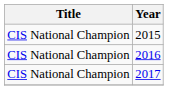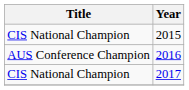 <table class="wikitable">
 <tr>
 <th>Title</th>
 <th>Year</th>
 </tr>
 <tr>
 <td><a href='#'>CIS</a> National Champion</td>
 <td>2015</td>
 </tr>
 <tr>
-<td><a href='#'>CIS</a> National Champion</td>
+<td><a href='#'>AUS</a> Conference Champion</td>
 <td><a href='#'>2016</a></td>
 </tr>
 <tr>
 <td><a href='#'>CIS</a> National Champion</td>
 <td><a href='#'>2017</a></td>
 </tr>
 <tr>
 </tr>
 </table>
